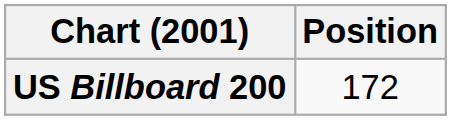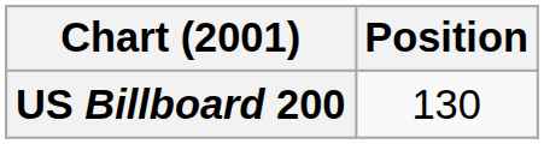 <table class="wikitable plainrowheaders" style="text-align:center">
 <tr>
 <th scope="col">Chart (2001)</th>
 <th scope="col">Position</th>
 </tr>
 <tr>
 <th scope="row">US <em>Billboard</em> 200</th>
-<td>172</td>
+<td>130</td>
 </tr>
 </table>
